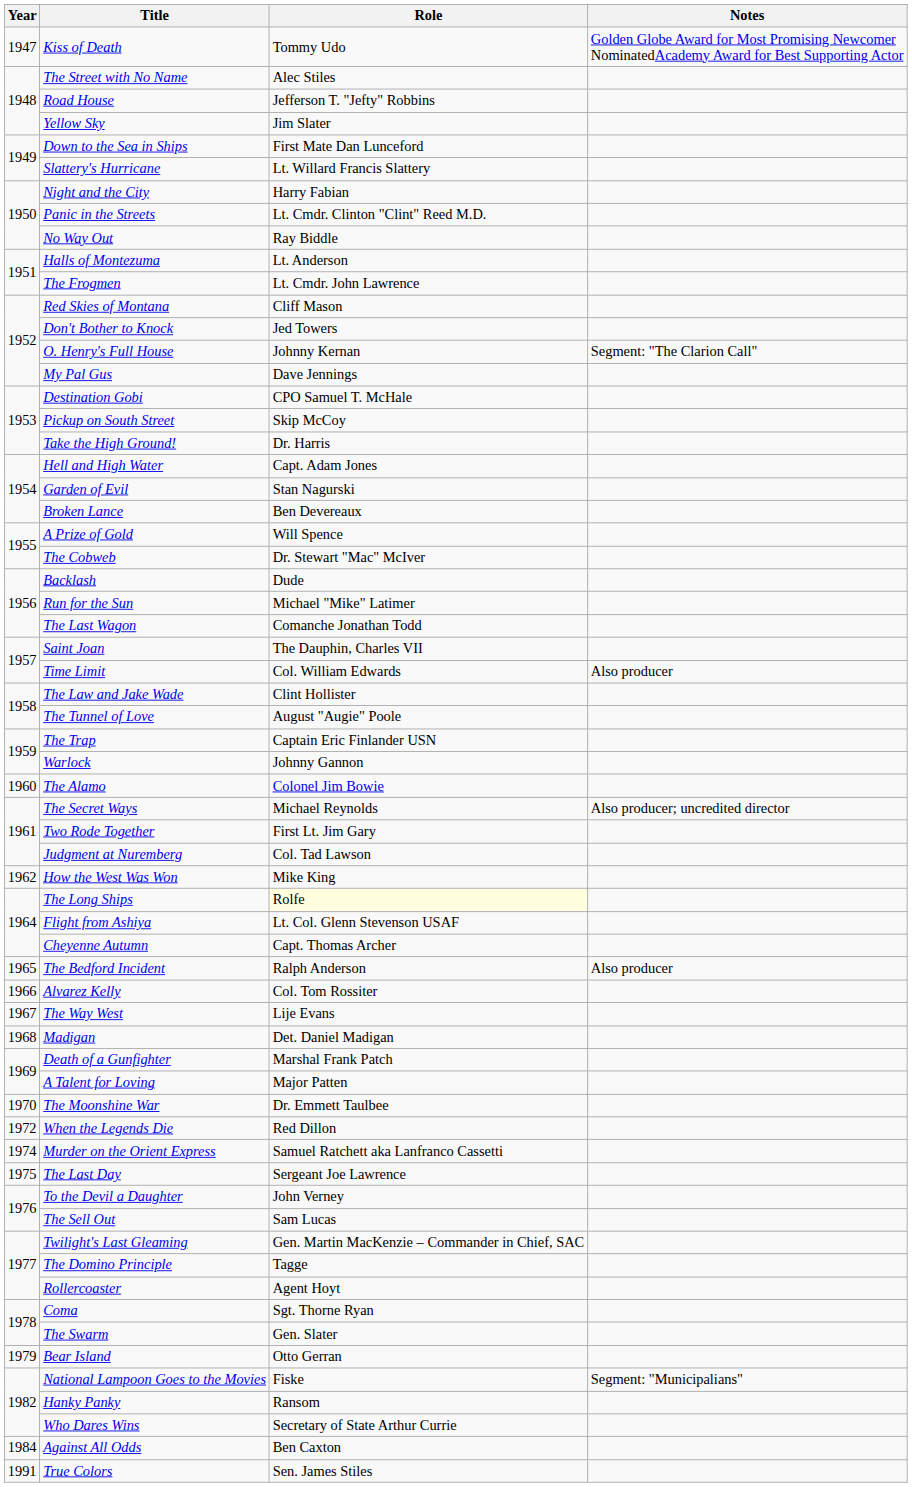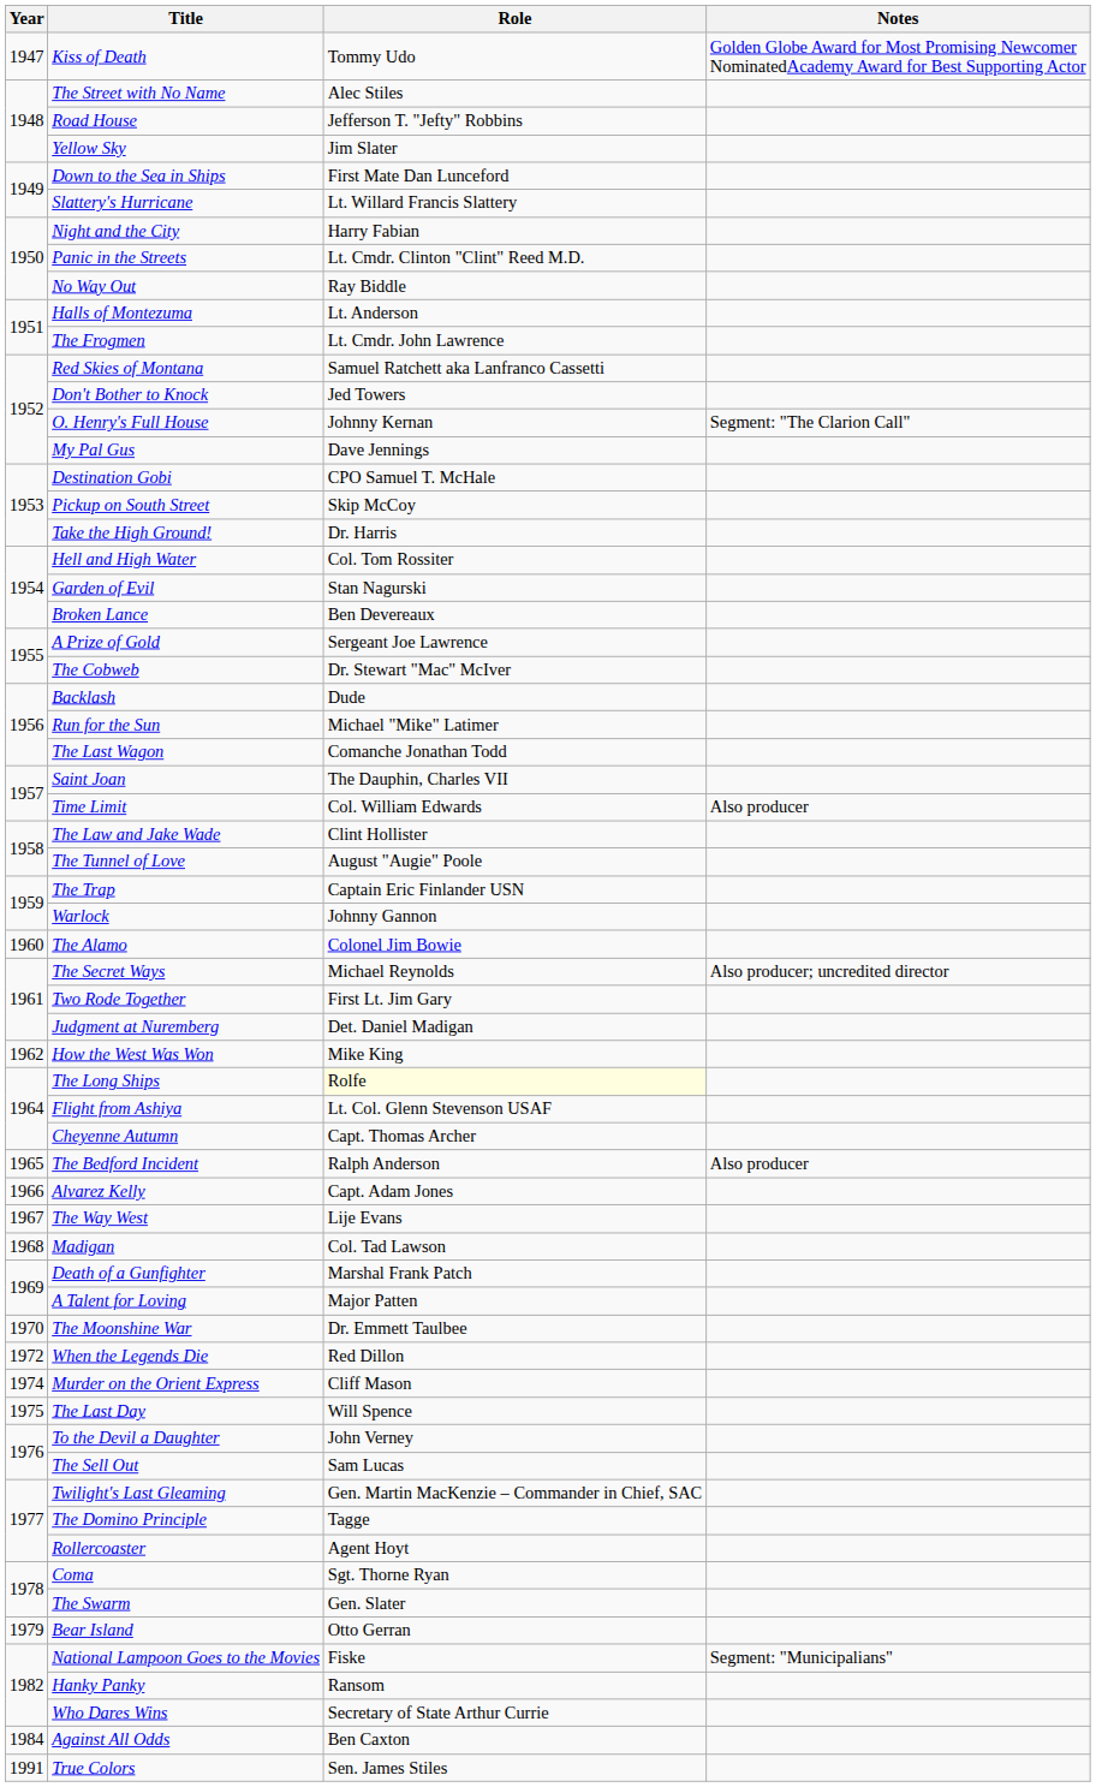 <table class="wikitable sortable">
 <tr>
 <th>Year</th>
 <th>Title</th>
 <th>Role</th>
 <th class="unsortable">Notes</th>
 </tr>
 <tr>
 <td>1947</td>
 <td><em><a href='#'>Kiss of Death</a></em></td>
 <td>Tommy Udo</td>
 <td><a href='#'>Golden Globe Award for Most Promising Newcomer</a><br>Nominated<a href='#'>Academy Award for Best Supporting Actor</a></td>
 </tr>
 <tr>
 <td rowspan=3>1948</td>
 <td><em><a href='#'>The Street with No Name</a></em></td>
 <td>Alec Stiles</td>
 <td></td>
 </tr>
 <tr>
 <td><em><a href='#'>Road House</a></em></td>
 <td>Jefferson T. "Jefty" Robbins</td>
 <td></td>
 </tr>
 <tr>
 <td><em><a href='#'>Yellow Sky</a></em></td>
 <td>Jim Slater</td>
 <td></td>
 </tr>
 <tr>
 <td rowspan=2>1949</td>
 <td><em><a href='#'>Down to the Sea in Ships</a></em></td>
 <td>First Mate Dan Lunceford</td>
 <td></td>
 </tr>
 <tr>
 <td><em><a href='#'>Slattery's Hurricane</a></em></td>
 <td>Lt. Willard Francis Slattery</td>
 <td></td>
 </tr>
 <tr>
 <td rowspan=3>1950</td>
 <td><em><a href='#'>Night and the City</a></em></td>
 <td>Harry Fabian</td>
 <td></td>
 </tr>
 <tr>
 <td><em><a href='#'>Panic in the Streets</a></em></td>
 <td>Lt. Cmdr. Clinton "Clint" Reed M.D.</td>
 <td></td>
 </tr>
 <tr>
 <td><em><a href='#'>No Way Out</a></em></td>
 <td>Ray Biddle</td>
 <td></td>
 </tr>
 <tr>
 <td rowspan=2>1951</td>
 <td><em><a href='#'>Halls of Montezuma</a></em></td>
 <td>Lt. Anderson</td>
 <td></td>
 </tr>
 <tr>
 <td><em><a href='#'>The Frogmen</a></em></td>
 <td>Lt. Cmdr. John Lawrence</td>
 <td></td>
 </tr>
 <tr>
 <td rowspan=4>1952</td>
 <td><em><a href='#'>Red Skies of Montana</a></em></td>
-<td>Cliff Mason</td>
+<td>Samuel Ratchett aka Lanfranco Cassetti</td>
 <td></td>
 </tr>
 <tr>
 <td><em><a href='#'>Don't Bother to Knock</a></em></td>
 <td>Jed Towers</td>
 <td></td>
 </tr>
 <tr>
 <td><em><a href='#'>O. Henry's Full House</a></em></td>
 <td>Johnny Kernan</td>
 <td>Segment: "The Clarion Call"</td>
 </tr>
 <tr>
 <td><em><a href='#'>My Pal Gus</a></em></td>
 <td>Dave Jennings</td>
 <td></td>
 </tr>
 <tr>
 <td rowspan=3>1953</td>
 <td><em><a href='#'>Destination Gobi</a></em></td>
 <td>CPO Samuel T. McHale</td>
 <td></td>
 </tr>
 <tr>
 <td><em><a href='#'>Pickup on South Street</a></em></td>
 <td>Skip McCoy</td>
 <td></td>
 </tr>
 <tr>
 <td><em><a href='#'>Take the High Ground!</a></em></td>
 <td>Dr. Harris</td>
 <td></td>
 </tr>
 <tr>
 <td rowspan=3>1954</td>
 <td><em><a href='#'>Hell and High Water</a></em></td>
-<td>Capt. Adam Jones</td>
+<td>Col. Tom Rossiter</td>
 <td></td>
 </tr>
 <tr>
 <td><em><a href='#'>Garden of Evil</a></em></td>
 <td>Stan Nagurski</td>
 <td></td>
 </tr>
 <tr>
 <td><em><a href='#'>Broken Lance</a></em></td>
 <td>Ben Devereaux</td>
 <td></td>
 </tr>
 <tr>
 <td rowspan=2>1955</td>
 <td><em><a href='#'>A Prize of Gold</a></em></td>
-<td>Will Spence</td>
+<td>Sergeant Joe Lawrence</td>
 <td></td>
 </tr>
 <tr>
 <td><em><a href='#'>The Cobweb</a></em></td>
 <td>Dr. Stewart "Mac" McIver</td>
 <td></td>
 </tr>
 <tr>
 <td rowspan=3>1956</td>
 <td><em><a href='#'>Backlash</a></em></td>
 <td>Dude</td>
 <td></td>
 </tr>
 <tr>
 <td><em><a href='#'>Run for the Sun</a></em></td>
 <td>Michael "Mike" Latimer</td>
 <td></td>
 </tr>
 <tr>
 <td><em><a href='#'>The Last Wagon</a></em></td>
 <td>Comanche Jonathan Todd</td>
 <td></td>
 </tr>
 <tr>
 <td rowspan=2>1957</td>
 <td><em><a href='#'>Saint Joan</a></em></td>
 <td>The Dauphin, Charles VII</td>
 <td></td>
 </tr>
 <tr>
 <td><em><a href='#'>Time Limit</a></em></td>
 <td>Col. William Edwards</td>
 <td>Also producer</td>
 </tr>
 <tr>
 <td rowspan=2>1958</td>
 <td><em><a href='#'>The Law and Jake Wade</a></em></td>
 <td>Clint Hollister</td>
 <td></td>
 </tr>
 <tr>
 <td><em><a href='#'>The Tunnel of Love</a></em></td>
 <td>August "Augie" Poole</td>
 <td></td>
 </tr>
 <tr>
 <td rowspan=2>1959</td>
 <td><em><a href='#'>The Trap</a></em></td>
 <td>Captain Eric Finlander USN</td>
 <td></td>
 </tr>
 <tr>
 <td><em><a href='#'>Warlock</a></em></td>
 <td>Johnny Gannon</td>
 <td></td>
 </tr>
 <tr>
 <td>1960</td>
 <td><em><a href='#'>The Alamo</a></em></td>
 <td><a href='#'>Colonel Jim Bowie</a></td>
 <td></td>
 </tr>
 <tr>
 <td rowspan=3>1961</td>
 <td><em><a href='#'>The Secret Ways</a></em></td>
 <td>Michael Reynolds</td>
 <td>Also producer; uncredited director</td>
 </tr>
 <tr>
 <td><em><a href='#'>Two Rode Together</a></em></td>
 <td>First Lt. Jim Gary</td>
 <td></td>
 </tr>
 <tr>
 <td><em><a href='#'>Judgment at Nuremberg</a></em></td>
-<td>Col. Tad Lawson</td>
+<td>Det. Daniel Madigan</td>
 <td></td>
 </tr>
 <tr>
 <td>1962</td>
 <td><em><a href='#'>How the West Was Won</a></em></td>
 <td>Mike King</td>
 <td></td>
 </tr>
 <tr>
 <td rowspan=3>1964</td>
 <td><em><a href='#'>The Long Ships</a></em></td>
 <td style="background: lightyellow;">Rolfe</td>
 <td></td>
 </tr>
 <tr>
 <td><em><a href='#'>Flight from Ashiya</a></em></td>
 <td>Lt. Col. Glenn Stevenson USAF</td>
 <td></td>
 </tr>
 <tr>
 <td><em><a href='#'>Cheyenne Autumn</a></em></td>
 <td>Capt. Thomas Archer</td>
 <td></td>
 </tr>
 <tr>
 <td>1965</td>
 <td><em><a href='#'>The Bedford Incident</a></em></td>
 <td>Ralph Anderson</td>
 <td>Also producer</td>
 </tr>
 <tr>
 <td>1966</td>
 <td><em><a href='#'>Alvarez Kelly</a></em></td>
-<td>Col. Tom Rossiter</td>
+<td>Capt. Adam Jones</td>
 <td></td>
 </tr>
 <tr>
 <td>1967</td>
 <td><em><a href='#'>The Way West</a></em></td>
 <td>Lije Evans</td>
 <td></td>
 </tr>
 <tr>
 <td>1968</td>
 <td><em><a href='#'>Madigan</a></em></td>
-<td>Det. Daniel Madigan</td>
+<td>Col. Tad Lawson</td>
 <td></td>
 </tr>
 <tr>
 <td rowspan=2>1969</td>
 <td><em><a href='#'>Death of a Gunfighter</a></em></td>
 <td>Marshal Frank Patch</td>
 <td></td>
 </tr>
 <tr>
 <td><em><a href='#'>A Talent for Loving</a></em></td>
 <td>Major Patten</td>
 <td></td>
 </tr>
 <tr>
 <td>1970</td>
 <td><em><a href='#'>The Moonshine War</a></em></td>
 <td>Dr. Emmett Taulbee</td>
 <td></td>
 </tr>
 <tr>
 <td>1972</td>
 <td><em><a href='#'>When the Legends Die</a></em></td>
 <td>Red Dillon</td>
 <td></td>
 </tr>
 <tr>
 <td>1974</td>
 <td><em><a href='#'>Murder on the Orient Express</a></em></td>
-<td>Samuel Ratchett aka Lanfranco Cassetti</td>
+<td>Cliff Mason</td>
 <td></td>
 </tr>
 <tr>
 <td>1975</td>
 <td><em><a href='#'>The Last Day</a></em></td>
-<td>Sergeant Joe Lawrence</td>
+<td>Will Spence</td>
 <td></td>
 </tr>
 <tr>
 <td rowspan=2>1976</td>
 <td><em><a href='#'>To the Devil a Daughter</a></em></td>
 <td>John Verney</td>
 <td></td>
 </tr>
 <tr>
 <td><em><a href='#'>The Sell Out</a></em></td>
 <td>Sam Lucas</td>
 <td></td>
 </tr>
 <tr>
 <td rowspan=3>1977</td>
 <td><em><a href='#'>Twilight's Last Gleaming</a></em></td>
 <td>Gen. Martin MacKenzie – Commander in Chief, SAC</td>
 <td></td>
 </tr>
 <tr>
 <td><em><a href='#'>The Domino Principle</a></em></td>
 <td>Tagge</td>
 <td></td>
 </tr>
 <tr>
 <td><em><a href='#'>Rollercoaster</a></em></td>
 <td>Agent Hoyt</td>
 <td></td>
 </tr>
 <tr>
 <td rowspan=2>1978</td>
 <td><em><a href='#'>Coma</a></em></td>
 <td>Sgt. Thorne Ryan</td>
 <td></td>
 </tr>
 <tr>
 <td><em><a href='#'>The Swarm</a></em></td>
 <td>Gen. Slater</td>
 <td></td>
 </tr>
 <tr>
 <td>1979</td>
 <td><em><a href='#'>Bear Island</a></em></td>
 <td>Otto Gerran</td>
 <td></td>
 </tr>
 <tr>
 <td rowspan=3>1982</td>
 <td><em><a href='#'>National Lampoon Goes to the Movies</a></em></td>
 <td>Fiske</td>
 <td>Segment: "Municipalians"</td>
 </tr>
 <tr>
 <td><em><a href='#'>Hanky Panky</a></em></td>
 <td>Ransom</td>
 <td></td>
 </tr>
 <tr>
 <td><em><a href='#'>Who Dares Wins</a></em></td>
 <td>Secretary of State Arthur Currie</td>
 <td></td>
 </tr>
 <tr>
 <td>1984</td>
 <td><em><a href='#'>Against All Odds</a></em></td>
 <td>Ben Caxton</td>
 <td></td>
 </tr>
 <tr>
 <td>1991</td>
 <td><em><a href='#'>True Colors</a></em></td>
 <td>Sen. James Stiles</td>
 <td></td>
 </tr>
 </table>
